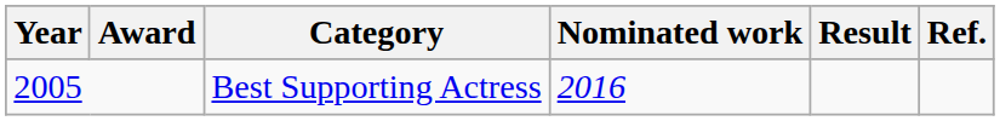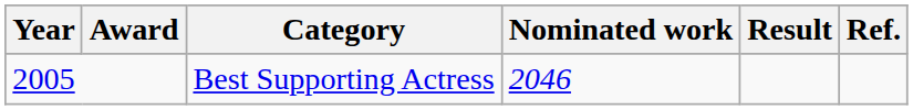 <table class="wikitable">
 <tr>
 <th>Year</th>
 <th>Award</th>
 <th>Category</th>
 <th>Nominated work</th>
 <th>Result</th>
 <th>Ref.</th>
 </tr>
 <tr>
 <td colspan=2><a href='#'>2005</a></td>
 <td><a href='#'>Best Supporting Actress</a></td>
-<td><em><a href='#'>2016</a></em></td>
+<td><em><a href='#'>2046</a></em></td>
 <td></td>
 <td></td>
 </tr>
 </table>
